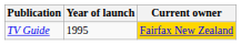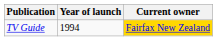 <table class="wikitable">
 <tr>
 <th>Publication</th>
 <th>Year of launch</th>
 <th>Current owner</th>
 </tr>
 <tr>
 <td><em><a href='#'>TV Guide</a></em></td>
-<td>1995</td>
+<td>1994</td>
 <td style="background: gold;"><a href='#'>Fairfax New Zealand</a></td>
 </tr>
 </table>
